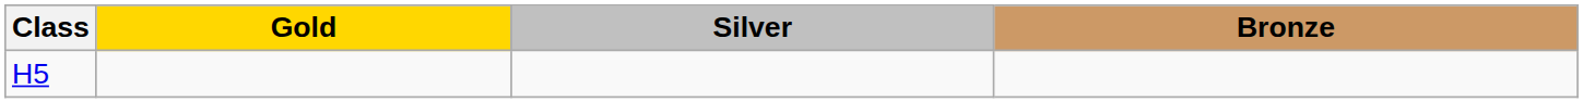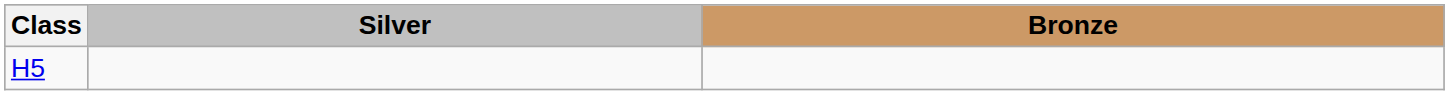 <table class=wikitable style="font-size:100%">
 <tr>
 <th rowspan="1" width="5%">Class</th>
-<th rowspan="1" style="background:gold;">Gold</th>
 <th colspan="1" style="background:silver;">Silver</th>
 <th colspan="1" style="background:#CC9966;">Bronze</th>
 </tr>
 <tr>
 <td><a href='#'>H5</a></td>
 <td></td>
 <td></td>
-<td></td>
 </tr>
 </table>
